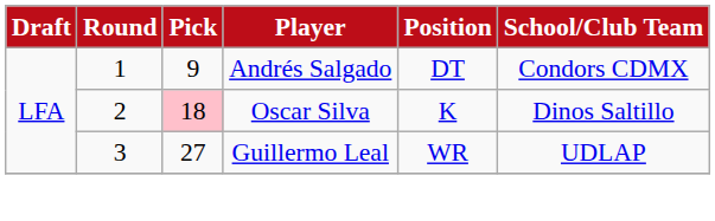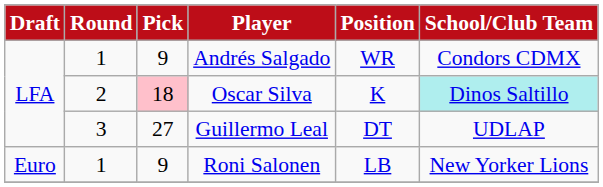 <table class="wikitable" style="font-size: 95%;">
 <tr>
 <th style="background:#BD0D18;color:#FFFFFF;">Draft</th>
 <th style="background:#BD0D18;color:#FFFFFF;">Round</th>
 <th style="background:#BD0D18;color:#FFFFFF;">Pick</th>
 <th style="background:#BD0D18;color:#FFFFFF;">Player</th>
 <th style="background:#BD0D18;color:#FFFFFF;">Position</th>
 <th style="background:#BD0D18;color:#FFFFFF;">School/Club Team</th>
 </tr>
 <tr align="center">
 <td align=center rowspan="3"><a href='#'>LFA</a></td>
 <td>1</td>
 <td>9</td>
 <td><a href='#'>Andrés Salgado</a></td>
-<td><a href='#'>DT</a></td>
+<td><a href='#'>WR</a></td>
 <td><a href='#'>Condors CDMX</a></td>
 </tr>
 <tr align="center">
 <td>2</td>
 <td style="background: pink;">18</td>
 <td><a href='#'>Oscar Silva</a></td>
 <td><a href='#'>K</a></td>
-<td><a href='#'>Dinos Saltillo</a></td>
+<td style="background: paleturquoise;"><a href='#'>Dinos Saltillo</a></td>
 </tr>
 <tr align="center">
 <td>3</td>
 <td>27</td>
 <td><a href='#'>Guillermo Leal</a></td>
-<td><a href='#'>WR</a></td>
+<td><a href='#'>DT</a></td>
 <td><a href='#'>UDLAP</a></td>
+</tr>
+<tr align="center">
+<td align=center><a href='#'>Euro</a></td>
+<td>1</td>
+<td>9</td>
+<td><a href='#'>Roni Salonen</a></td>
+<td><a href='#'>LB</a></td>
+<td><a href='#'>New Yorker Lions</a></td>
 </tr>
 <tr>
 </tr>
 </table>
